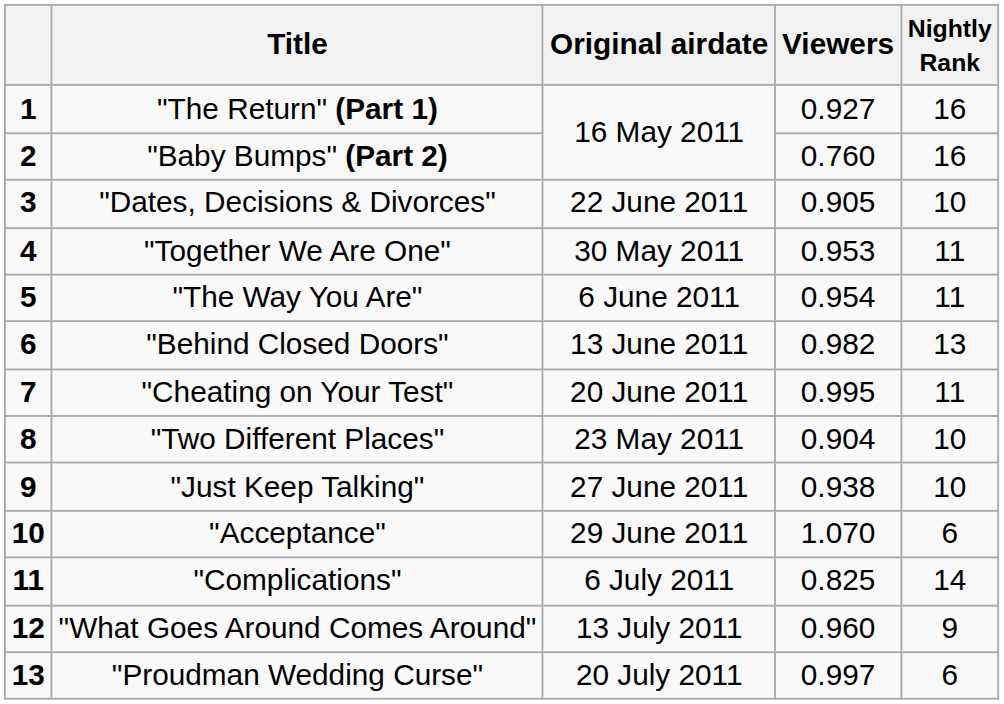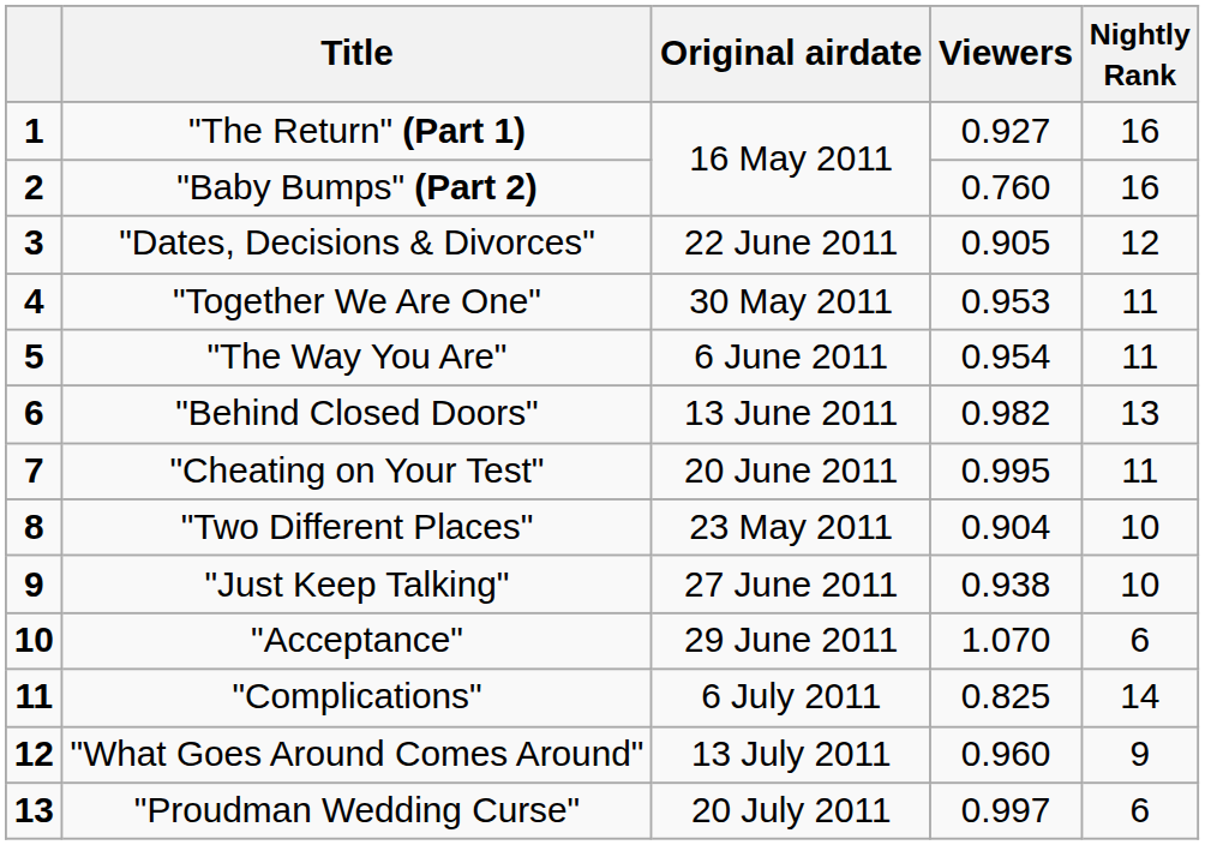 <table class="wikitable sortable">
 <tr>
 <th></th>
 <th>Title</th>
 <th>Original airdate</th>
 <th>Viewers</th>
 <th><strong><small>Nightly</small><br><small>Rank</small></strong></th>
 </tr>
 <tr>
 <td style="text-align:center"><strong>1</strong></td>
 <td style="text-align:center">"The Return" <strong>(Part 1)</strong></td>
 <td style="text-align:center" rowspan="2">16 May 2011</td>
 <td style="text-align:center">0.927</td>
 <td style="text-align:center">16</td>
 </tr>
 <tr>
 <td style="text-align:center"><strong>2</strong></td>
 <td style="text-align:center">"Baby Bumps" <strong>(Part 2)</strong></td>
 <td style="text-align:center">0.760</td>
 <td style="text-align:center">16</td>
 </tr>
 <tr>
 <td style="text-align:center"><strong>3</strong></td>
 <td style="text-align:center">"Dates, Decisions & Divorces"</td>
 <td style="text-align:center">22 June 2011</td>
 <td style="text-align:center">0.905</td>
-<td style="text-align:center">10</td>
+<td style="text-align:center">12</td>
 </tr>
 <tr>
 <td style="text-align:center"><strong>4</strong></td>
 <td style="text-align:center">"Together We Are One"</td>
 <td style="text-align:center">30 May 2011</td>
 <td style="text-align:center">0.953</td>
 <td style="text-align:center">11</td>
 </tr>
 <tr>
 <td style="text-align:center"><strong>5</strong></td>
 <td style="text-align:center">"The Way You Are"</td>
 <td style="text-align:center">6 June 2011</td>
 <td style="text-align:center">0.954</td>
 <td style="text-align:center">11</td>
 </tr>
 <tr>
 <td style="text-align:center"><strong>6</strong></td>
 <td style="text-align:center">"Behind Closed Doors"</td>
 <td style="text-align:center">13 June 2011</td>
 <td style="text-align:center">0.982</td>
 <td style="text-align:center">13</td>
 </tr>
 <tr>
 <td style="text-align:center"><strong>7</strong></td>
 <td style="text-align:center">"Cheating on Your Test"</td>
 <td style="text-align:center">20 June 2011</td>
 <td style="text-align:center">0.995</td>
 <td style="text-align:center">11</td>
 </tr>
 <tr>
 <td style="text-align:center"><strong>8</strong></td>
 <td style="text-align:center">"Two Different Places"</td>
 <td style="text-align:center">23 May 2011</td>
 <td style="text-align:center">0.904</td>
 <td style="text-align:center">10</td>
 </tr>
 <tr>
 <td style="text-align:center"><strong>9</strong></td>
 <td style="text-align:center">"Just Keep Talking"</td>
 <td style="text-align:center">27 June 2011</td>
 <td style="text-align:center">0.938</td>
 <td style="text-align:center">10</td>
 </tr>
 <tr>
 <td style="text-align:center"><strong>10</strong></td>
 <td style="text-align:center">"Acceptance"</td>
 <td style="text-align:center">29 June 2011</td>
 <td style="text-align:center">1.070</td>
 <td style="text-align:center">6</td>
 </tr>
 <tr>
 <td style="text-align:center"><strong>11</strong></td>
 <td style="text-align:center">"Complications"</td>
 <td style="text-align:center">6 July 2011</td>
 <td style="text-align:center">0.825</td>
 <td style="text-align:center">14</td>
 </tr>
 <tr>
 <td style="text-align:center"><strong>12</strong></td>
 <td style="text-align:center">"What Goes Around Comes Around"</td>
 <td style="text-align:center">13 July 2011</td>
 <td style="text-align:center">0.960</td>
 <td style="text-align:center">9</td>
 </tr>
 <tr>
 <td style="text-align:center"><strong>13</strong></td>
 <td style="text-align:center">"Proudman Wedding Curse"</td>
 <td style="text-align:center">20 July 2011</td>
 <td style="text-align:center">0.997</td>
 <td style="text-align:center">6</td>
 </tr>
 </table>
